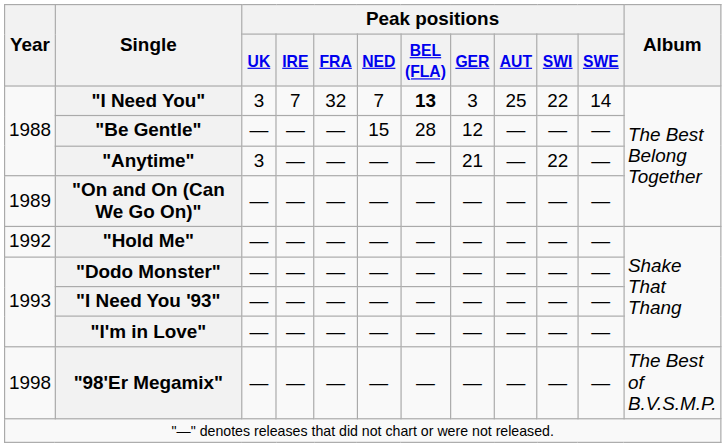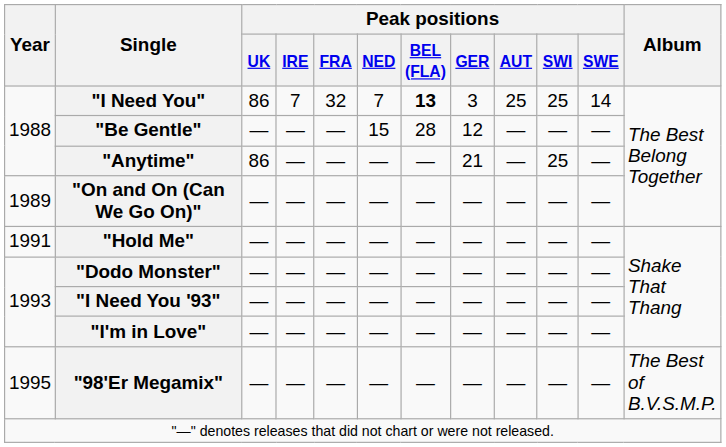 <table class="wikitable plainrowheaders" style="text-align:center;">
 <tr>
 <th rowspan="2">Year</th>
 <th rowspan="2" style="width:28em;">Single</th>
 <th colspan="9">Peak positions</th>
 <th rowspan="2">Album</th>
 </tr>
 <tr>
 <th width="35"><small><a href='#'>UK</a></small><br></th>
 <th width="35"><small><a href='#'>IRE</a></small><br></th>
 <th width="35"><small><a href='#'>FRA</a></small><br></th>
 <th width="35"><small><a href='#'>NED</a></small><br></th>
 <th width="35"><small><a href='#'>BEL<br>(FLA)</a></small><br></th>
 <th width="35"><small><a href='#'>GER</a></small><br></th>
 <th width="35"><small><a href='#'>AUT</a></small><br></th>
 <th width="35"><small><a href='#'>SWI</a></small><br></th>
 <th width="35"><small><a href='#'>SWE</a></small><br></th>
 </tr>
 <tr>
 <td rowspan="3">1988</td>
 <th scope="row">"I Need You"</th>
-<td>3</td>
+<td>86</td>
 <td>7</td>
 <td>32</td>
 <td>7</td>
 <td><strong>13</strong></td>
 <td>3</td>
 <td>25</td>
-<td>22</td>
+<td>25</td>
 <td>14</td>
 <td align="left" rowspan="4"><em>The Best Belong Together</em></td>
 </tr>
 <tr>
 <th scope="row">"Be Gentle"</th>
 <td>—</td>
 <td>—</td>
 <td>—</td>
 <td>15</td>
 <td>28</td>
 <td>12</td>
 <td>—</td>
 <td>—</td>
 <td>—</td>
 </tr>
 <tr>
 <th scope="row">"Anytime"</th>
-<td>3</td>
+<td>86</td>
 <td>—</td>
 <td>—</td>
 <td>—</td>
 <td>—</td>
 <td>21</td>
 <td>—</td>
-<td>22</td>
+<td>25</td>
 <td>—</td>
 </tr>
 <tr>
 <td rowspan="1">1989</td>
 <th scope="row">"On and On (Can We Go On)"</th>
 <td>—</td>
 <td>—</td>
 <td>—</td>
 <td>—</td>
 <td>—</td>
 <td>—</td>
 <td>—</td>
 <td>—</td>
 <td>—</td>
 </tr>
 <tr>
-<td rowspan="1">1992</td>
+<td rowspan="1">1991</td>
 <th scope="row">"Hold Me"</th>
 <td>—</td>
 <td>—</td>
 <td>—</td>
 <td>—</td>
 <td>—</td>
 <td>—</td>
 <td>—</td>
 <td>—</td>
 <td>—</td>
 <td align="left" rowspan="4"><em>Shake That Thang</em></td>
 </tr>
 <tr>
 <td rowspan="3">1993</td>
 <th scope="row">"Dodo Monster"</th>
 <td>—</td>
 <td>—</td>
 <td>—</td>
 <td>—</td>
 <td>—</td>
 <td>—</td>
 <td>—</td>
 <td>—</td>
 <td>—</td>
 </tr>
 <tr>
 <th scope="row">"I Need You '93"</th>
 <td>—</td>
 <td>—</td>
 <td>—</td>
 <td>—</td>
 <td>—</td>
 <td>—</td>
 <td>—</td>
 <td>—</td>
 <td>—</td>
 </tr>
 <tr>
 <th scope="row">"I'm in Love"</th>
 <td>—</td>
 <td>—</td>
 <td>—</td>
 <td>—</td>
 <td>—</td>
 <td>—</td>
 <td>—</td>
 <td>—</td>
 <td>—</td>
 </tr>
 <tr>
-<td rowspan="1">1998</td>
+<td rowspan="1">1995</td>
 <th scope="row">"98'Er Megamix"</th>
 <td>—</td>
 <td>—</td>
 <td>—</td>
 <td>—</td>
 <td>—</td>
 <td>—</td>
 <td>—</td>
 <td>—</td>
 <td>—</td>
 <td align="left" rowspan="1"><em>The Best of B.V.S.M.P.</em></td>
 </tr>
 <tr>
 <td align="center" colspan="16" style="font-size:9pt">"—" denotes releases that did not chart or were not released.</td>
 </tr>
 </table>
